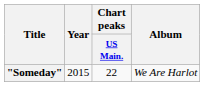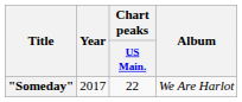 <table class="wikitable plainrowheaders">
 <tr>
 <th rowspan="2">Title</th>
 <th rowspan="2">Year</th>
 <th colspan="1">Chart peaks</th>
 <th rowspan="2">Album</th>
 </tr>
 <tr>
 <th style="width:50px;"><small><a href='#'>US<br>Main.</a><br></small></th>
 </tr>
 <tr>
 <th scope="row">"Someday"</th>
-<td rowspan=1>2015</td>
+<td rowspan=1>2017</td>
 <td style="text-align:center;">22</td>
 <td><em>We Are Harlot</em></td>
 </tr>
 </table>
